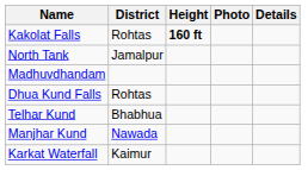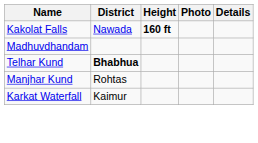 <table class="wikitable sortable">
 <tr>
 <th>Name</th>
 <th>District</th>
 <th>Height</th>
 <th class="unsortable">Photo</th>
 <th>Details</th>
 </tr>
 <tr>
 <td><a href='#'>Kakolat Falls</a></td>
-<td>Rohtas</td>
+<td><a href='#'>Nawada</a></td>
 <td><strong>160 ft</strong></td>
-<td></td>
-<td></td>
-</tr>
-<tr>
-<td><a href='#'>North Tank</a></td>
-<td>Jamalpur</td>
-<td></td>
 <td></td>
 <td></td>
 </tr>
 <tr>
 <td><a href='#'>Madhuvdhandam</a></td>
 <td></td>
 <td></td>
 <td></td>
 <td></td>
 </tr>
 <tr>
-<td><a href='#'>Dhua Kund Falls</a></td>
-<td>Rohtas</td>
-<td></td>
-<td></td>
-<td></td>
-</tr>
-<tr>
 <td><a href='#'>Telhar Kund</a></td>
-<td>Bhabhua</td>
+<td><strong>Bhabhua</strong></td>
 <td></td>
 <td></td>
 <td></td>
 </tr>
 <tr>
 <td><a href='#'>Manjhar Kund</a></td>
-<td><a href='#'>Nawada</a></td>
+<td>Rohtas</td>
 <td></td>
 <td></td>
 <td></td>
 </tr>
 <tr>
 <td><a href='#'>Karkat Waterfall</a></td>
 <td>Kaimur</td>
 <td></td>
 <td></td>
 <td></td>
 </tr>
 </table>
